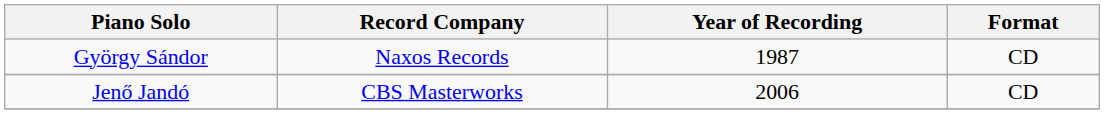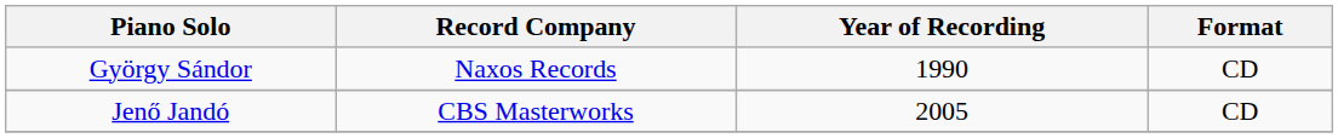 <table class="wikitable" width="800px">
 <tr>
 <th align="center">Piano Solo</th>
 <th align="center">Record Company</th>
 <th align="center">Year of Recording</th>
 <th align="center">Format</th>
 </tr>
 <tr>
 <td align="center"><a href='#'>György Sándor</a></td>
 <td align="center"><a href='#'>Naxos Records</a></td>
-<td align="center">1987</td>
+<td align="center">1990</td>
 <td align="center">CD</td>
 </tr>
 <tr>
 </tr>
 <tr>
 <td align="center"><a href='#'>Jenő Jandó</a></td>
 <td align="center"><a href='#'>CBS Masterworks</a></td>
-<td align="center">2006</td>
+<td align="center">2005</td>
 <td align="center">CD</td>
 </tr>
 <tr>
 </tr>
 </table>
